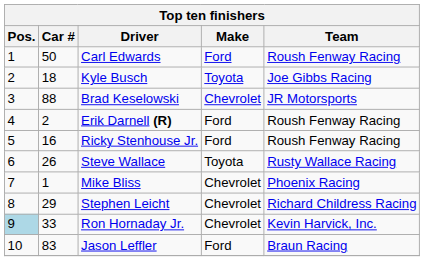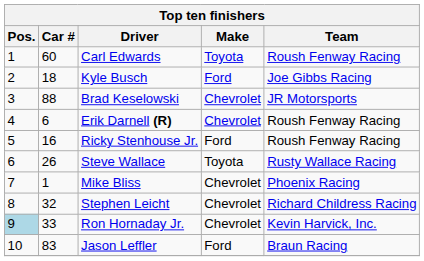 <table class="wikitable" style="font-size: 90%;">
 <tr>
 <th colspan=9>Top ten finishers</th>
 </tr>
 <tr>
 <th>Pos.</th>
 <th>Car #</th>
 <th>Driver</th>
 <th>Make</th>
 <th>Team</th>
 </tr>
 <tr>
 <td>1</td>
-<td>50</td>
+<td>60</td>
 <td><a href='#'>Carl Edwards</a></td>
-<td><a href='#'>Ford</a></td>
+<td><a href='#'>Toyota</a></td>
 <td><a href='#'>Roush Fenway Racing</a></td>
 </tr>
 <tr>
 <td>2</td>
 <td>18</td>
 <td><a href='#'>Kyle Busch</a></td>
-<td><a href='#'>Toyota</a></td>
+<td><a href='#'>Ford</a></td>
 <td><a href='#'>Joe Gibbs Racing</a></td>
 </tr>
 <tr>
 <td>3</td>
 <td>88</td>
 <td><a href='#'>Brad Keselowski</a></td>
 <td><a href='#'>Chevrolet</a></td>
 <td><a href='#'>JR Motorsports</a></td>
 </tr>
 <tr>
 <td>4</td>
-<td>2</td>
+<td>6</td>
 <td><a href='#'>Erik Darnell</a> <strong>(R)</strong></td>
-<td>Ford</td>
+<td><a href='#'>Chevrolet</a></td>
 <td>Roush Fenway Racing</td>
 </tr>
 <tr>
 <td>5</td>
 <td>16</td>
 <td><a href='#'>Ricky Stenhouse Jr.</a></td>
 <td>Ford</td>
 <td>Roush Fenway Racing</td>
 </tr>
 <tr>
 <td>6</td>
 <td>26</td>
 <td><a href='#'>Steve Wallace</a></td>
 <td>Toyota</td>
 <td><a href='#'>Rusty Wallace Racing</a></td>
 </tr>
 <tr>
 <td>7</td>
 <td>1</td>
 <td><a href='#'>Mike Bliss</a></td>
 <td>Chevrolet</td>
 <td><a href='#'>Phoenix Racing</a></td>
 </tr>
 <tr>
 <td>8</td>
-<td>29</td>
+<td>32</td>
 <td><a href='#'>Stephen Leicht</a></td>
 <td>Chevrolet</td>
 <td><a href='#'>Richard Childress Racing</a></td>
 </tr>
 <tr>
 <td style="background: lightblue;">9</td>
 <td>33</td>
 <td><a href='#'>Ron Hornaday Jr.</a></td>
 <td>Chevrolet</td>
 <td><a href='#'>Kevin Harvick, Inc.</a></td>
 </tr>
 <tr>
 <td>10</td>
 <td>83</td>
 <td><a href='#'>Jason Leffler</a></td>
 <td>Ford</td>
 <td><a href='#'>Braun Racing</a></td>
 </tr>
 <tr>
 </tr>
 </table>
